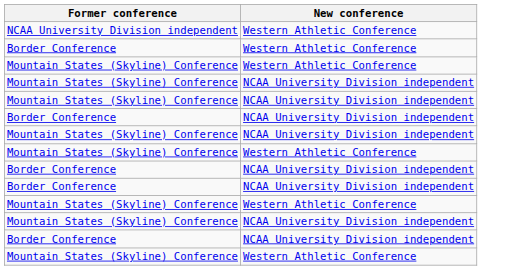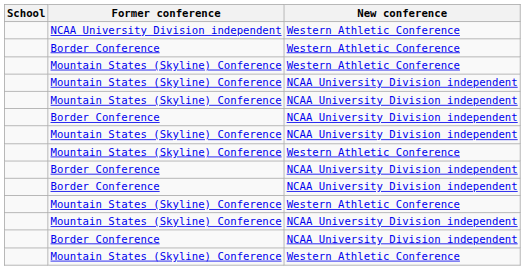 <table class="wikitable sortable">
 <tr>
+<th>School</th>
 <th>Former conference</th>
 <th>New conference</th>
 </tr>
 <tr>
+<td></td>
 <td><a href='#'>NCAA University Division independent</a></td>
 <td><a href='#'>Western Athletic Conference</a></td>
 </tr>
 <tr>
+<td></td>
 <td><a href='#'>Border Conference</a></td>
 <td><a href='#'>Western Athletic Conference</a></td>
 </tr>
 <tr>
+<td></td>
 <td><a href='#'>Mountain States (Skyline) Conference</a></td>
 <td><a href='#'>Western Athletic Conference</a></td>
 </tr>
 <tr>
+<td></td>
 <td><a href='#'>Mountain States (Skyline) Conference</a></td>
 <td><a href='#'>NCAA University Division independent</a></td>
 </tr>
 <tr>
+<td></td>
 <td><a href='#'>Mountain States (Skyline) Conference</a></td>
 <td><a href='#'>NCAA University Division independent</a></td>
 </tr>
 <tr>
+<td></td>
 <td><a href='#'>Border Conference</a></td>
 <td><a href='#'>NCAA University Division independent</a></td>
 </tr>
 <tr>
+<td></td>
 <td><a href='#'>Mountain States (Skyline) Conference</a></td>
 <td><a href='#'>NCAA University Division independent</a></td>
 </tr>
 <tr>
+<td></td>
 <td><a href='#'>Mountain States (Skyline) Conference</a></td>
 <td><a href='#'>Western Athletic Conference</a></td>
 </tr>
 <tr>
+<td></td>
 <td><a href='#'>Border Conference</a></td>
 <td><a href='#'>NCAA University Division independent</a></td>
 </tr>
 <tr>
+<td></td>
 <td><a href='#'>Border Conference</a></td>
 <td><a href='#'>NCAA University Division independent</a></td>
 </tr>
 <tr>
+<td></td>
 <td><a href='#'>Mountain States (Skyline) Conference</a></td>
 <td><a href='#'>Western Athletic Conference</a></td>
 </tr>
 <tr>
+<td></td>
 <td><a href='#'>Mountain States (Skyline) Conference</a></td>
 <td><a href='#'>NCAA University Division independent</a></td>
 </tr>
 <tr>
+<td></td>
 <td><a href='#'>Border Conference</a></td>
 <td><a href='#'>NCAA University Division independent</a></td>
 </tr>
 <tr>
+<td></td>
 <td><a href='#'>Mountain States (Skyline) Conference</a></td>
 <td><a href='#'>Western Athletic Conference</a></td>
 </tr>
 </table>
